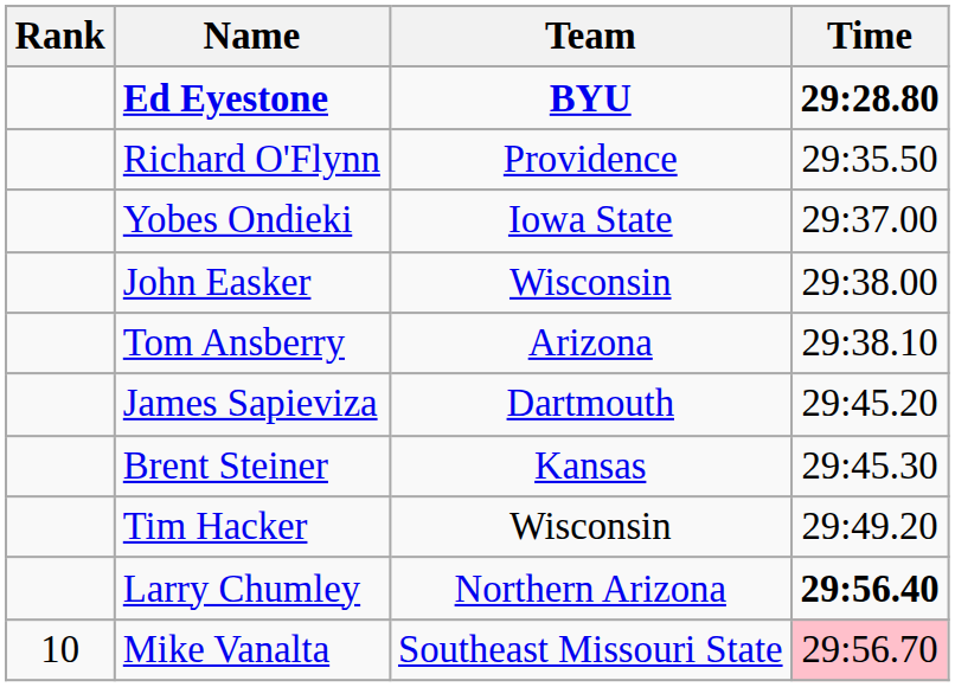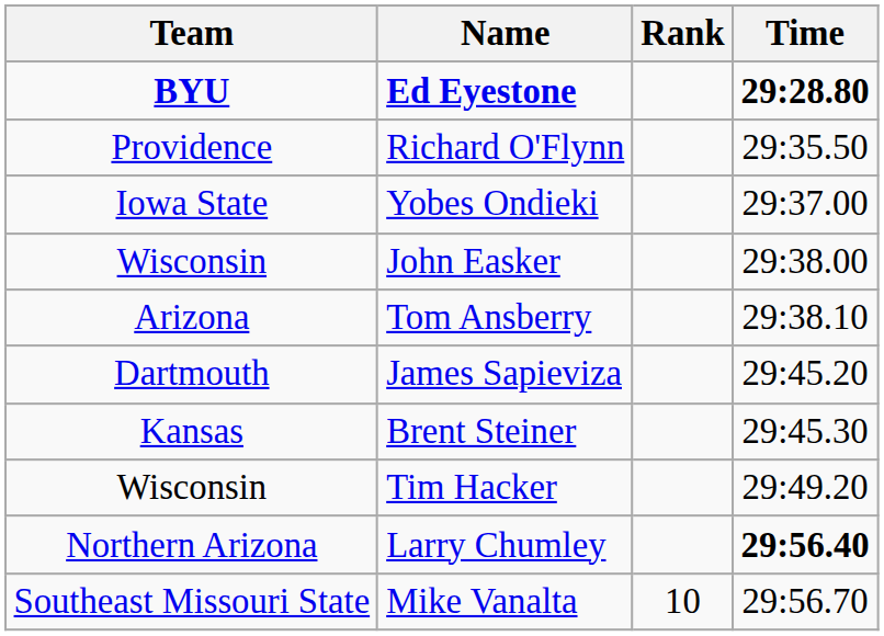 <table class="wikitable sortable" style="text-align:center">
 <tr>
+<th>Team</th>
+<th>Name</th>
 <th>Rank</th>
-<th>Name</th>
-<th>Team</th>
 <th>Time</th>
 </tr>
 <tr>
+<td><strong><a href='#'>BYU</a></strong></td>
+<td align=left> <strong><a href='#'>Ed Eyestone</a></strong></td>
 <td></td>
-<td align=left> <strong><a href='#'>Ed Eyestone</a></strong></td>
-<td><strong><a href='#'>BYU</a></strong></td>
 <td><strong>29:28.80</strong></td>
 </tr>
 <tr>
+<td><a href='#'>Providence</a></td>
+<td align=left> <a href='#'>Richard O'Flynn</a></td>
 <td></td>
-<td align=left> <a href='#'>Richard O'Flynn</a></td>
-<td><a href='#'>Providence</a></td>
 <td>29:35.50</td>
 </tr>
 <tr>
+<td><a href='#'>Iowa State</a></td>
+<td align=left> <a href='#'>Yobes Ondieki</a></td>
 <td></td>
-<td align=left> <a href='#'>Yobes Ondieki</a></td>
-<td><a href='#'>Iowa State</a></td>
 <td>29:37.00</td>
 </tr>
 <tr>
+<td><a href='#'>Wisconsin</a></td>
+<td align=left> <a href='#'>John Easker</a></td>
 <td></td>
-<td align=left> <a href='#'>John Easker</a></td>
-<td><a href='#'>Wisconsin</a></td>
 <td>29:38.00</td>
 </tr>
 <tr>
+<td><a href='#'>Arizona</a></td>
+<td align=left> <a href='#'>Tom Ansberry</a></td>
 <td></td>
-<td align=left> <a href='#'>Tom Ansberry</a></td>
-<td><a href='#'>Arizona</a></td>
 <td>29:38.10</td>
 </tr>
 <tr>
+<td><a href='#'>Dartmouth</a></td>
+<td align=left> <a href='#'>James Sapieviza</a></td>
 <td></td>
-<td align=left> <a href='#'>James Sapieviza</a></td>
-<td><a href='#'>Dartmouth</a></td>
 <td>29:45.20</td>
 </tr>
 <tr>
+<td><a href='#'>Kansas</a></td>
+<td align=left> <a href='#'>Brent Steiner</a></td>
 <td></td>
-<td align=left> <a href='#'>Brent Steiner</a></td>
-<td><a href='#'>Kansas</a></td>
 <td>29:45.30</td>
 </tr>
 <tr>
+<td>Wisconsin</td>
+<td align=left> <a href='#'>Tim Hacker</a></td>
 <td></td>
-<td align=left> <a href='#'>Tim Hacker</a></td>
-<td>Wisconsin</td>
 <td>29:49.20</td>
 </tr>
 <tr>
+<td><a href='#'>Northern Arizona</a></td>
+<td align=left> <a href='#'>Larry Chumley</a></td>
 <td></td>
-<td align=left> <a href='#'>Larry Chumley</a></td>
-<td><a href='#'>Northern Arizona</a></td>
 <td><strong>29:56.40</strong></td>
 </tr>
 <tr>
+<td><a href='#'>Southeast Missouri State</a></td>
+<td align=left> <a href='#'>Mike Vanalta</a></td>
 <td>10</td>
-<td align=left> <a href='#'>Mike Vanalta</a></td>
-<td><a href='#'>Southeast Missouri State</a></td>
-<td style="background: pink;">29:56.70</td>
+<td>29:56.70</td>
 </tr>
 </table>
